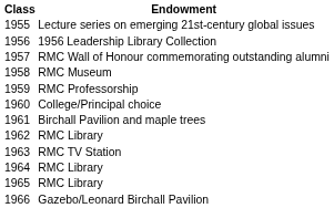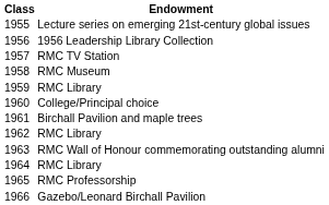 <table class〓"wikitable">
 <tr>
 <th>Class</th>
 <th>Endowment</th>
 </tr>
 <tr>
 <td>1955</td>
 <td>Lecture series on emerging 21st-century global issues</td>
 </tr>
 <tr>
 <td>1956</td>
 <td>1956 Leadership Library Collection</td>
 </tr>
 <tr>
 <td>1957</td>
-<td>RMC Wall of Honour commemorating outstanding alumni</td>
+<td>RMC TV Station</td>
 </tr>
 <tr>
 <td>1958</td>
 <td>RMC Museum</td>
 </tr>
 <tr>
 <td>1959</td>
-<td>RMC Professorship</td>
+<td>RMC Library</td>
 </tr>
 <tr>
 <td>1960</td>
 <td>College/Principal choice</td>
 </tr>
 <tr>
 <td>1961</td>
 <td>Birchall Pavilion and maple trees</td>
 </tr>
 <tr>
 <td>1962</td>
 <td>RMC Library</td>
 </tr>
 <tr>
 <td>1963</td>
-<td>RMC TV Station</td>
+<td>RMC Wall of Honour commemorating outstanding alumni</td>
 </tr>
 <tr>
 <td>1964</td>
 <td>RMC Library</td>
 </tr>
 <tr>
 <td>1965</td>
-<td>RMC Library</td>
+<td>RMC Professorship</td>
 </tr>
 <tr>
 <td>1966</td>
 <td>Gazebo/Leonard Birchall Pavilion</td>
 </tr>
 <tr>
 </tr>
 </table>
